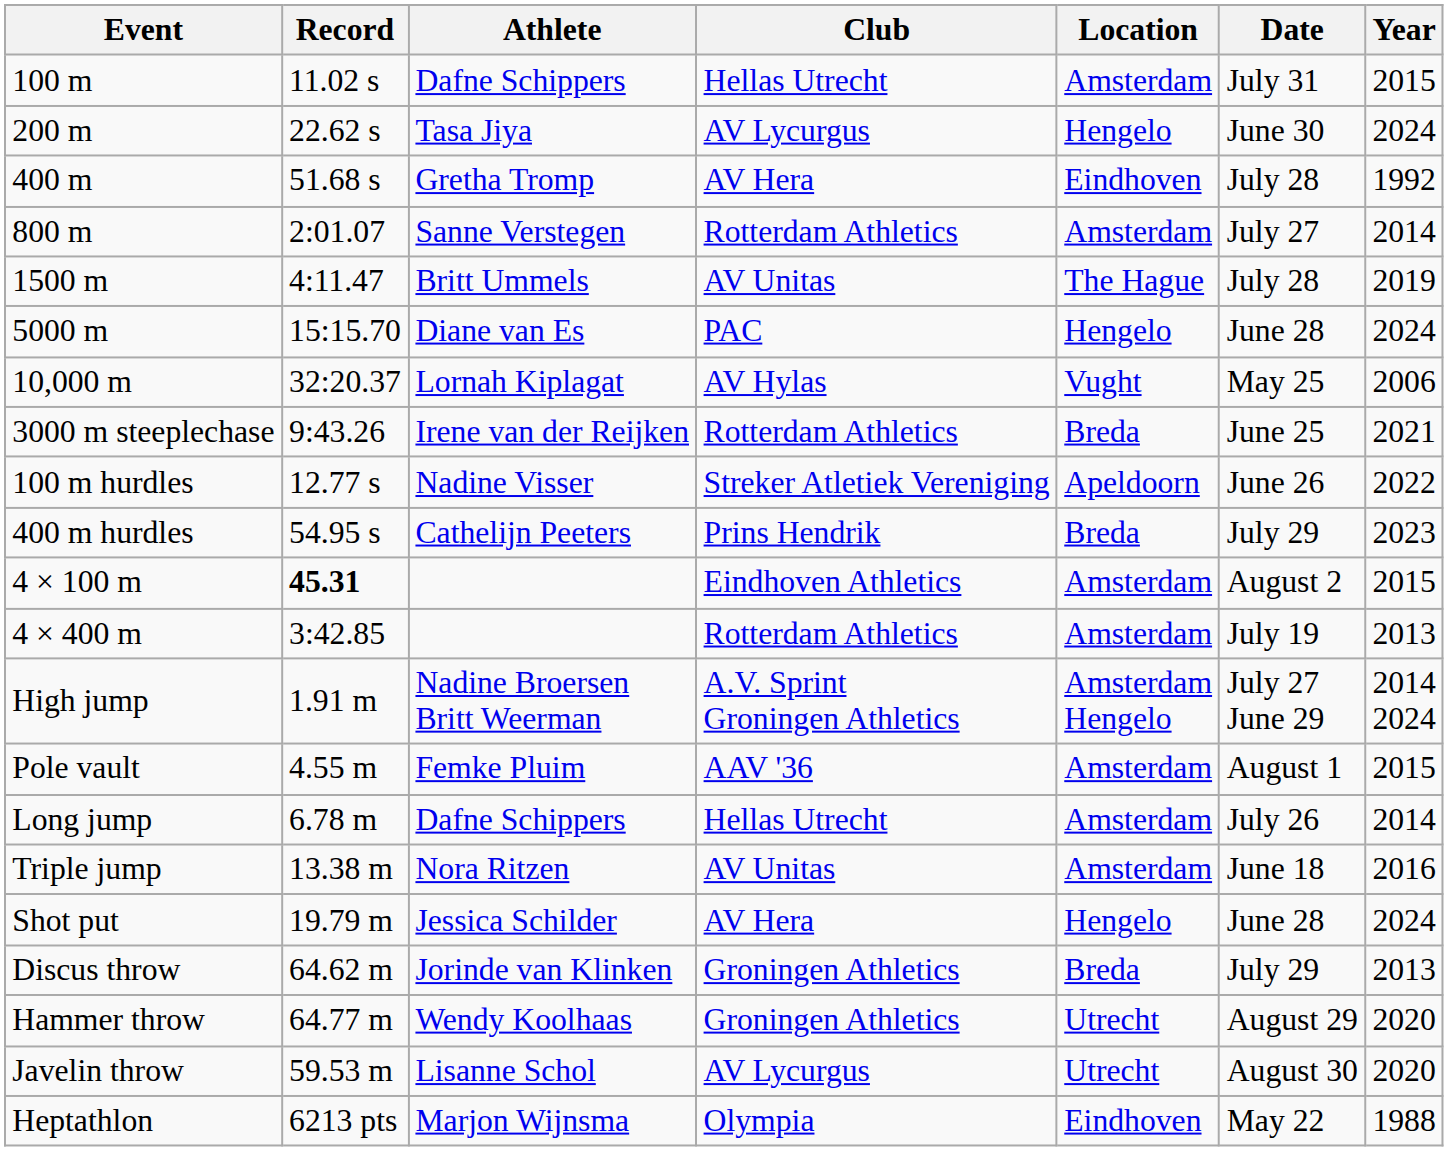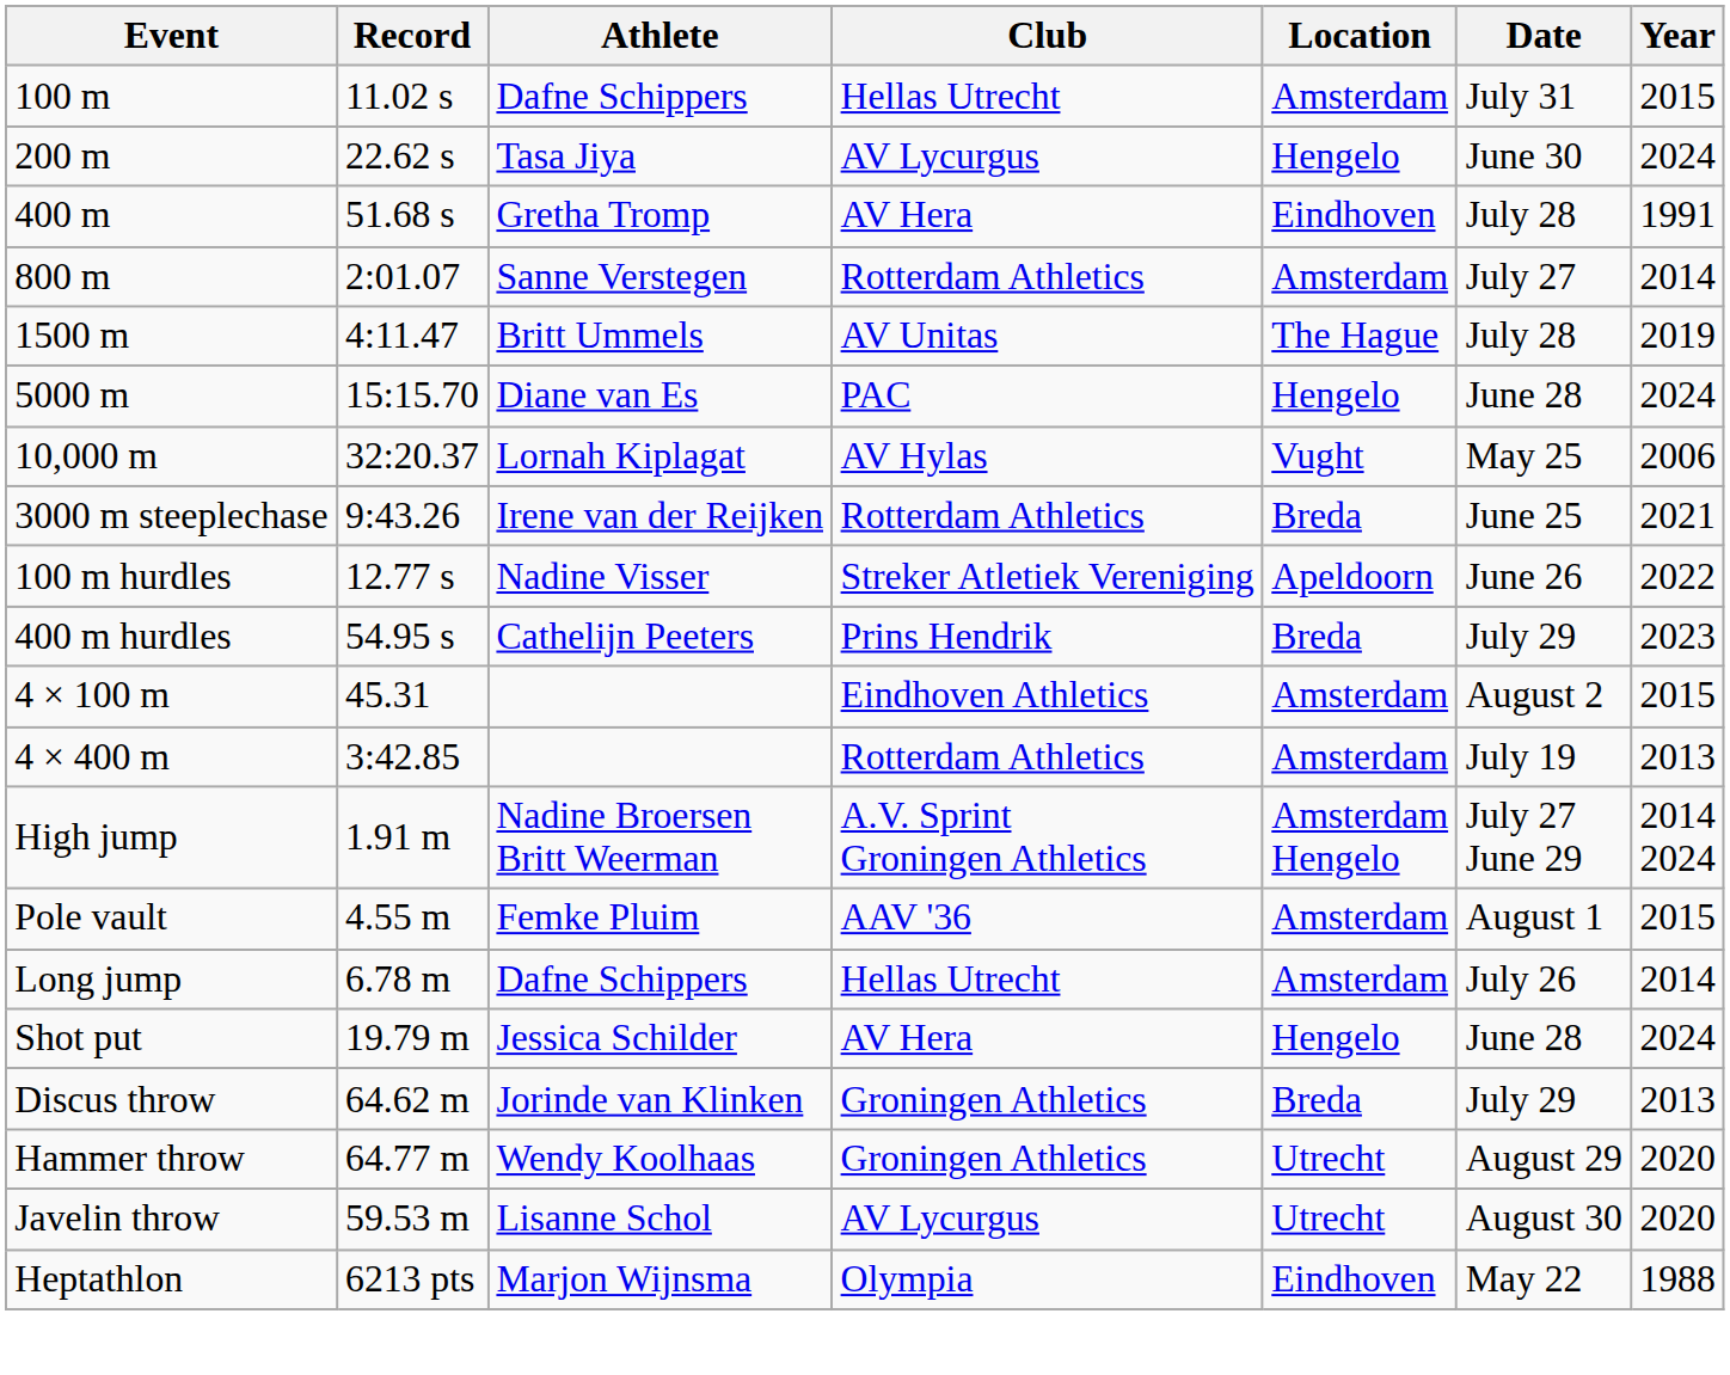 <table class = "wikitable" align = "center">
 <tr>
 <th>Event</th>
 <th>Record</th>
 <th>Athlete</th>
 <th>Club</th>
 <th>Location</th>
 <th>Date</th>
 <th>Year</th>
 </tr>
 <tr>
 <td>100 m</td>
 <td>11.02 s</td>
 <td><a href='#'>Dafne Schippers</a></td>
 <td><a href='#'>Hellas Utrecht</a></td>
 <td><a href='#'>Amsterdam</a></td>
 <td>July 31</td>
 <td>2015</td>
 </tr>
 <tr>
 <td>200 m</td>
 <td>22.62 s</td>
 <td><a href='#'>Tasa Jiya</a></td>
 <td><a href='#'>AV Lycurgus</a></td>
 <td><a href='#'>Hengelo</a></td>
 <td>June 30</td>
 <td>2024</td>
 </tr>
 <tr>
 <td>400 m</td>
 <td>51.68 s</td>
 <td><a href='#'>Gretha Tromp</a></td>
 <td><a href='#'>AV Hera</a></td>
 <td><a href='#'>Eindhoven</a></td>
 <td>July 28</td>
-<td>1992</td>
+<td>1991</td>
 </tr>
 <tr>
 <td>800 m</td>
 <td>2:01.07</td>
 <td><a href='#'>Sanne Verstegen</a></td>
 <td><a href='#'>Rotterdam Athletics</a></td>
 <td><a href='#'>Amsterdam</a></td>
 <td>July 27</td>
 <td>2014</td>
 </tr>
 <tr>
 <td>1500 m</td>
 <td>4:11.47</td>
 <td><a href='#'>Britt Ummels</a></td>
 <td><a href='#'>AV Unitas</a></td>
 <td><a href='#'>The Hague</a></td>
 <td>July 28</td>
 <td>2019</td>
 </tr>
 <tr>
 <td>5000 m</td>
 <td>15:15.70</td>
 <td><a href='#'>Diane van Es</a></td>
 <td><a href='#'>PAC</a></td>
 <td><a href='#'>Hengelo</a></td>
 <td>June 28</td>
 <td>2024</td>
 </tr>
 <tr>
 <td>10,000 m</td>
 <td>32:20.37</td>
 <td><a href='#'>Lornah Kiplagat</a></td>
 <td><a href='#'>AV Hylas</a></td>
 <td><a href='#'>Vught</a></td>
 <td>May 25</td>
 <td>2006</td>
 </tr>
 <tr>
 <td>3000 m steeplechase</td>
 <td>9:43.26</td>
 <td><a href='#'>Irene van der Reijken</a></td>
 <td><a href='#'>Rotterdam Athletics</a></td>
 <td><a href='#'>Breda</a></td>
 <td>June 25</td>
 <td>2021</td>
 </tr>
 <tr>
 <td>100 m hurdles</td>
 <td>12.77 s</td>
 <td><a href='#'>Nadine Visser</a></td>
 <td><a href='#'>Streker Atletiek Vereniging</a></td>
 <td><a href='#'>Apeldoorn</a></td>
 <td>June 26</td>
 <td>2022</td>
 </tr>
 <tr>
 <td>400 m hurdles</td>
 <td>54.95 s</td>
 <td><a href='#'>Cathelijn Peeters</a></td>
 <td><a href='#'>Prins Hendrik</a></td>
 <td><a href='#'>Breda</a></td>
 <td>July 29</td>
 <td>2023</td>
 </tr>
 <tr>
 <td>4 × 100 m</td>
-<td><strong>45.31</strong></td>
+<td>45.31</td>
 <td></td>
 <td><a href='#'>Eindhoven Athletics</a></td>
 <td><a href='#'>Amsterdam</a></td>
 <td>August 2</td>
 <td>2015</td>
 </tr>
 <tr>
 <td>4 × 400 m</td>
 <td>3:42.85</td>
 <td></td>
 <td><a href='#'>Rotterdam Athletics</a></td>
 <td><a href='#'>Amsterdam</a></td>
 <td>July 19</td>
 <td>2013</td>
 </tr>
 <tr>
 <td>High jump</td>
 <td>1.91 m</td>
 <td><a href='#'>Nadine Broersen</a><br><a href='#'>Britt Weerman</a></td>
 <td><a href='#'>A.V. Sprint</a><br><a href='#'>Groningen Athletics</a></td>
 <td><a href='#'>Amsterdam</a><br><a href='#'>Hengelo</a></td>
 <td>July 27<br>June 29</td>
 <td>2014<br>2024</td>
 </tr>
 <tr>
 <td>Pole vault</td>
 <td>4.55 m</td>
 <td><a href='#'>Femke Pluim</a></td>
 <td><a href='#'>AAV '36</a></td>
 <td><a href='#'>Amsterdam</a></td>
 <td>August 1</td>
 <td>2015</td>
 </tr>
 <tr>
 <td>Long jump</td>
 <td>6.78 m</td>
 <td><a href='#'>Dafne Schippers</a></td>
 <td><a href='#'>Hellas Utrecht</a></td>
 <td><a href='#'>Amsterdam</a></td>
 <td>July 26</td>
 <td>2014</td>
-</tr>
-<tr>
-<td>Triple jump</td>
-<td>13.38 m</td>
-<td><a href='#'>Nora Ritzen</a></td>
-<td><a href='#'>AV Unitas</a></td>
-<td><a href='#'>Amsterdam</a></td>
-<td>June 18</td>
-<td>2016</td>
 </tr>
 <tr>
 <td>Shot put</td>
 <td>19.79 m</td>
 <td><a href='#'>Jessica Schilder</a></td>
 <td><a href='#'>AV Hera</a></td>
 <td><a href='#'>Hengelo</a></td>
 <td>June 28</td>
 <td>2024</td>
 </tr>
 <tr>
 <td>Discus throw</td>
 <td>64.62 m</td>
 <td><a href='#'>Jorinde van Klinken</a></td>
 <td><a href='#'>Groningen Athletics</a></td>
 <td><a href='#'>Breda</a></td>
 <td>July 29</td>
 <td>2013</td>
 </tr>
 <tr>
 <td>Hammer throw</td>
 <td>64.77 m</td>
 <td><a href='#'>Wendy Koolhaas</a></td>
 <td><a href='#'>Groningen Athletics</a></td>
 <td><a href='#'>Utrecht</a></td>
 <td>August 29</td>
 <td>2020</td>
 </tr>
 <tr>
 <td>Javelin throw</td>
 <td>59.53 m</td>
 <td><a href='#'>Lisanne Schol</a></td>
 <td><a href='#'>AV Lycurgus</a></td>
 <td><a href='#'>Utrecht</a></td>
 <td>August 30</td>
 <td>2020</td>
 </tr>
 <tr>
 <td>Heptathlon</td>
 <td>6213 pts</td>
 <td><a href='#'>Marjon Wijnsma</a></td>
 <td><a href='#'>Olympia</a></td>
 <td><a href='#'>Eindhoven</a></td>
 <td>May 22</td>
 <td>1988</td>
 </tr>
 </table>
